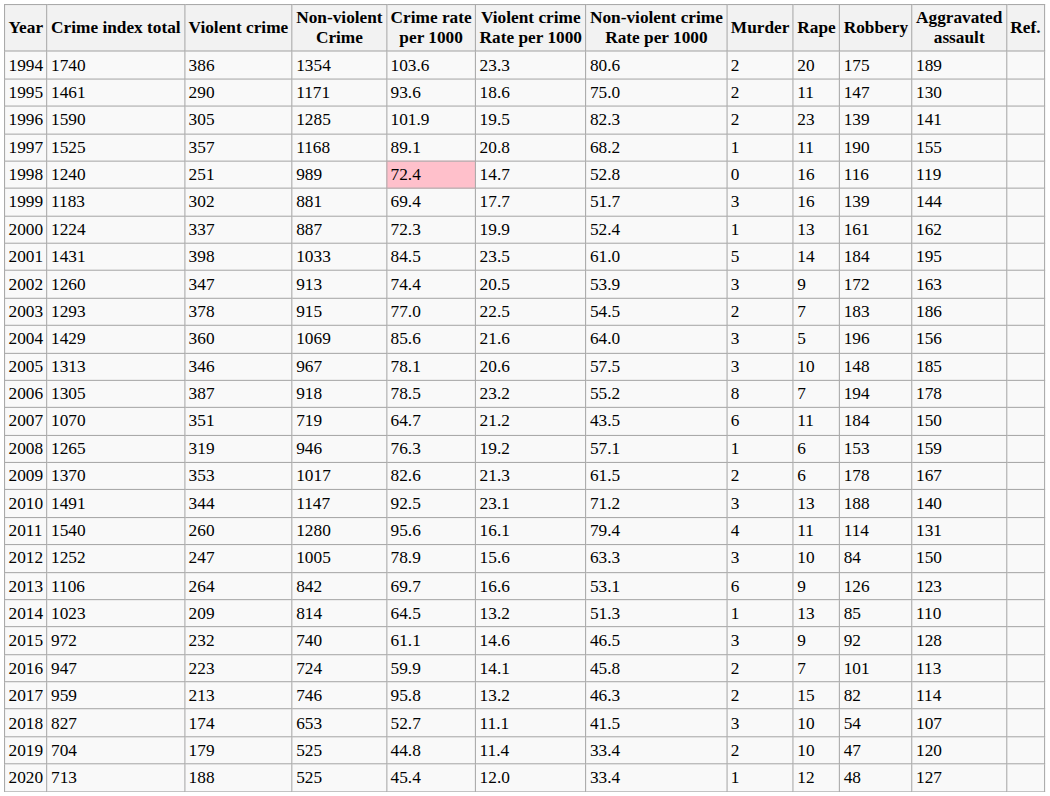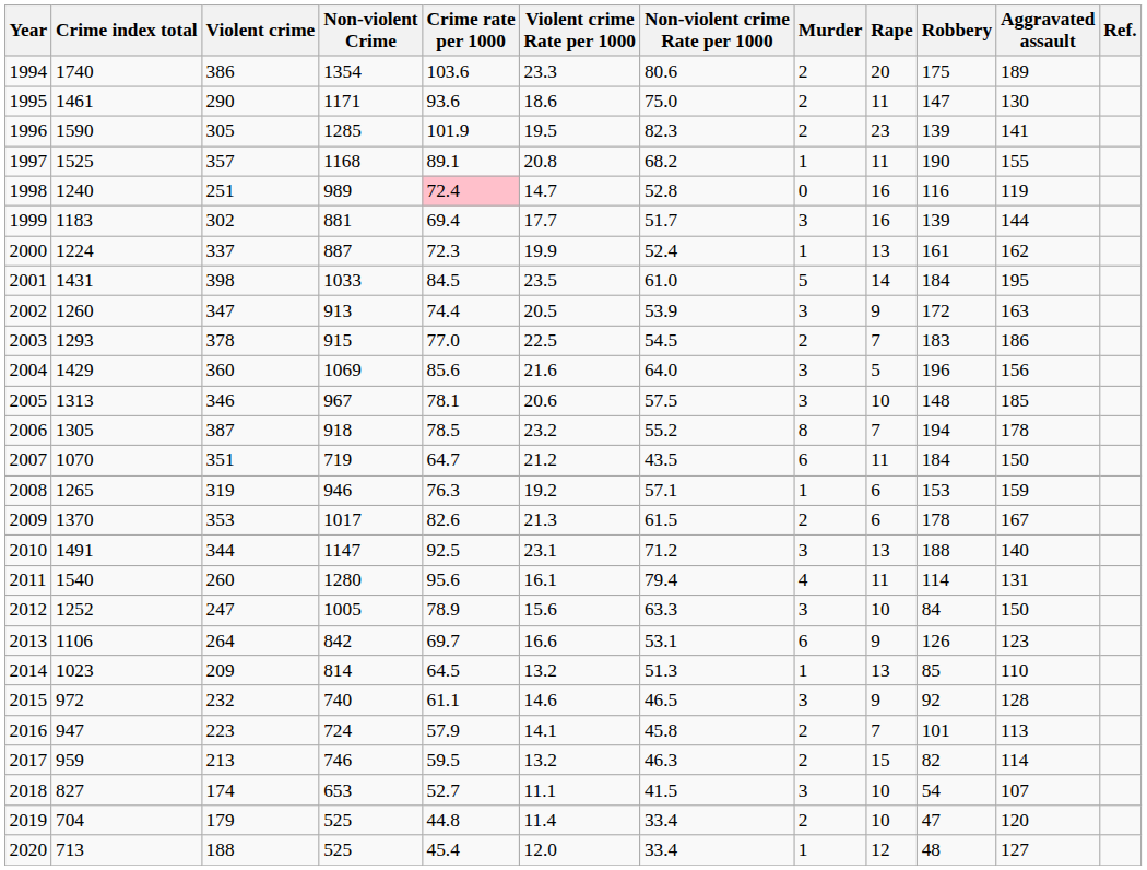 <table class="wikitable sortable">
 <tr>
 <th>Year</th>
 <th>Crime index total</th>
 <th>Violent crime</th>
 <th>Non-violent<br>Crime</th>
 <th>Crime rate<br>per 1000</th>
 <th>Violent crime<br>Rate per 1000</th>
 <th>Non-violent crime<br>Rate per 1000</th>
 <th>Murder</th>
 <th>Rape</th>
 <th>Robbery</th>
 <th>Aggravated<br>assault</th>
 <th>Ref.</th>
 </tr>
 <tr>
 <td>1994</td>
 <td>1740</td>
 <td>386</td>
 <td>1354</td>
 <td>103.6</td>
 <td>23.3</td>
 <td>80.6</td>
 <td>2</td>
 <td>20</td>
 <td>175</td>
 <td>189</td>
 <td></td>
 </tr>
 <tr>
 <td>1995</td>
 <td>1461</td>
 <td>290</td>
 <td>1171</td>
 <td>93.6</td>
 <td>18.6</td>
 <td>75.0</td>
 <td>2</td>
 <td>11</td>
 <td>147</td>
 <td>130</td>
 <td></td>
 </tr>
 <tr>
 <td>1996</td>
 <td>1590</td>
 <td>305</td>
 <td>1285</td>
 <td>101.9</td>
 <td>19.5</td>
 <td>82.3</td>
 <td>2</td>
 <td>23</td>
 <td>139</td>
 <td>141</td>
 <td></td>
 </tr>
 <tr>
 <td>1997</td>
 <td>1525</td>
 <td>357</td>
 <td>1168</td>
 <td>89.1</td>
 <td>20.8</td>
 <td>68.2</td>
 <td>1</td>
 <td>11</td>
 <td>190</td>
 <td>155</td>
 <td></td>
 </tr>
 <tr>
 <td>1998</td>
 <td>1240</td>
 <td>251</td>
 <td>989</td>
 <td style="background: pink;">72.4</td>
 <td>14.7</td>
 <td>52.8</td>
 <td>0</td>
 <td>16</td>
 <td>116</td>
 <td>119</td>
 <td></td>
 </tr>
 <tr>
 <td>1999</td>
 <td>1183</td>
 <td>302</td>
 <td>881</td>
 <td>69.4</td>
 <td>17.7</td>
 <td>51.7</td>
 <td>3</td>
 <td>16</td>
 <td>139</td>
 <td>144</td>
 <td></td>
 </tr>
 <tr>
 <td>2000</td>
 <td>1224</td>
 <td>337</td>
 <td>887</td>
 <td>72.3</td>
 <td>19.9</td>
 <td>52.4</td>
 <td>1</td>
 <td>13</td>
 <td>161</td>
 <td>162</td>
 <td></td>
 </tr>
 <tr>
 <td>2001</td>
 <td>1431</td>
 <td>398</td>
 <td>1033</td>
 <td>84.5</td>
 <td>23.5</td>
 <td>61.0</td>
 <td>5</td>
 <td>14</td>
 <td>184</td>
 <td>195</td>
 <td></td>
 </tr>
 <tr>
 <td>2002</td>
 <td>1260</td>
 <td>347</td>
 <td>913</td>
 <td>74.4</td>
 <td>20.5</td>
 <td>53.9</td>
 <td>3</td>
 <td>9</td>
 <td>172</td>
 <td>163</td>
 <td></td>
 </tr>
 <tr>
 <td>2003</td>
 <td>1293</td>
 <td>378</td>
 <td>915</td>
 <td>77.0</td>
 <td>22.5</td>
 <td>54.5</td>
 <td>2</td>
 <td>7</td>
 <td>183</td>
 <td>186</td>
 <td></td>
 </tr>
 <tr>
 <td>2004</td>
 <td>1429</td>
 <td>360</td>
 <td>1069</td>
 <td>85.6</td>
 <td>21.6</td>
 <td>64.0</td>
 <td>3</td>
 <td>5</td>
 <td>196</td>
 <td>156</td>
 <td></td>
 </tr>
 <tr>
 <td>2005</td>
 <td>1313</td>
 <td>346</td>
 <td>967</td>
 <td>78.1</td>
 <td>20.6</td>
 <td>57.5</td>
 <td>3</td>
 <td>10</td>
 <td>148</td>
 <td>185</td>
 <td></td>
 </tr>
 <tr>
 <td>2006</td>
 <td>1305</td>
 <td>387</td>
 <td>918</td>
 <td>78.5</td>
 <td>23.2</td>
 <td>55.2</td>
 <td>8</td>
 <td>7</td>
 <td>194</td>
 <td>178</td>
 <td></td>
 </tr>
 <tr>
 <td>2007</td>
 <td>1070</td>
 <td>351</td>
 <td>719</td>
 <td>64.7</td>
 <td>21.2</td>
 <td>43.5</td>
 <td>6</td>
 <td>11</td>
 <td>184</td>
 <td>150</td>
 <td></td>
 </tr>
 <tr>
 <td>2008</td>
 <td>1265</td>
 <td>319</td>
 <td>946</td>
 <td>76.3</td>
 <td>19.2</td>
 <td>57.1</td>
 <td>1</td>
 <td>6</td>
 <td>153</td>
 <td>159</td>
 <td></td>
 </tr>
 <tr>
 <td>2009</td>
 <td>1370</td>
 <td>353</td>
 <td>1017</td>
 <td>82.6</td>
 <td>21.3</td>
 <td>61.5</td>
 <td>2</td>
 <td>6</td>
 <td>178</td>
 <td>167</td>
 <td></td>
 </tr>
 <tr>
 <td>2010</td>
 <td>1491</td>
 <td>344</td>
 <td>1147</td>
 <td>92.5</td>
 <td>23.1</td>
 <td>71.2</td>
 <td>3</td>
 <td>13</td>
 <td>188</td>
 <td>140</td>
 <td></td>
 </tr>
 <tr>
 <td>2011</td>
 <td>1540</td>
 <td>260</td>
 <td>1280</td>
 <td>95.6</td>
 <td>16.1</td>
 <td>79.4</td>
 <td>4</td>
 <td>11</td>
 <td>114</td>
 <td>131</td>
 <td></td>
 </tr>
 <tr>
 <td>2012</td>
 <td>1252</td>
 <td>247</td>
 <td>1005</td>
 <td>78.9</td>
 <td>15.6</td>
 <td>63.3</td>
 <td>3</td>
 <td>10</td>
 <td>84</td>
 <td>150</td>
 <td></td>
 </tr>
 <tr>
 <td>2013</td>
 <td>1106</td>
 <td>264</td>
 <td>842</td>
 <td>69.7</td>
 <td>16.6</td>
 <td>53.1</td>
 <td>6</td>
 <td>9</td>
 <td>126</td>
 <td>123</td>
 <td></td>
 </tr>
 <tr>
 <td>2014</td>
 <td>1023</td>
 <td>209</td>
 <td>814</td>
 <td>64.5</td>
 <td>13.2</td>
 <td>51.3</td>
 <td>1</td>
 <td>13</td>
 <td>85</td>
 <td>110</td>
 <td></td>
 </tr>
 <tr>
 <td>2015</td>
 <td>972</td>
 <td>232</td>
 <td>740</td>
 <td>61.1</td>
 <td>14.6</td>
 <td>46.5</td>
 <td>3</td>
 <td>9</td>
 <td>92</td>
 <td>128</td>
 <td></td>
 </tr>
 <tr>
 <td>2016</td>
 <td>947</td>
 <td>223</td>
 <td>724</td>
-<td>59.9</td>
+<td>57.9</td>
 <td>14.1</td>
 <td>45.8</td>
 <td>2</td>
 <td>7</td>
 <td>101</td>
 <td>113</td>
 <td></td>
 </tr>
 <tr>
 <td>2017</td>
 <td>959</td>
 <td>213</td>
 <td>746</td>
-<td>95.8</td>
+<td>59.5</td>
 <td>13.2</td>
 <td>46.3</td>
 <td>2</td>
 <td>15</td>
 <td>82</td>
 <td>114</td>
 <td></td>
 </tr>
 <tr>
 <td>2018</td>
 <td>827</td>
 <td>174</td>
 <td>653</td>
 <td>52.7</td>
 <td>11.1</td>
 <td>41.5</td>
 <td>3</td>
 <td>10</td>
 <td>54</td>
 <td>107</td>
 <td></td>
 </tr>
 <tr>
 <td>2019</td>
 <td>704</td>
 <td>179</td>
 <td>525</td>
 <td>44.8</td>
 <td>11.4</td>
 <td>33.4</td>
 <td>2</td>
 <td>10</td>
 <td>47</td>
 <td>120</td>
 <td></td>
 </tr>
 <tr>
 <td>2020</td>
 <td>713</td>
 <td>188</td>
 <td>525</td>
 <td>45.4</td>
 <td>12.0</td>
 <td>33.4</td>
 <td>1</td>
 <td>12</td>
 <td>48</td>
 <td>127</td>
 <td></td>
 </tr>
 </table>
